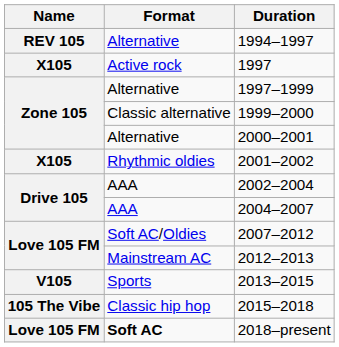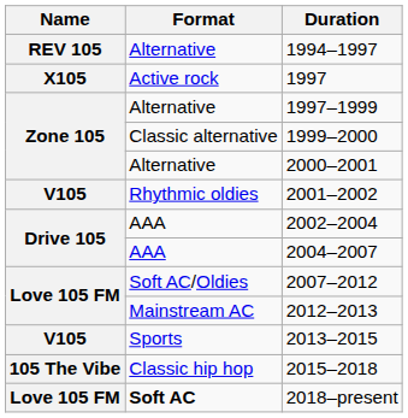 <table class="wikitable sortable" style="float:right; margin-left: 1em; margin-bottom: 1em">
 <tr>
 <th scope="col">Name</th>
 <th scope="col">Format</th>
 <th scope="col">Duration</th>
 </tr>
 <tr>
 <th scope="row">REV 105</th>
 <td><a href='#'>Alternative</a></td>
 <td>1994–1997</td>
 </tr>
 <tr>
 <th scope="row">X105</th>
 <td><a href='#'>Active rock</a></td>
 <td>1997</td>
 </tr>
 <tr>
 <th scope="row" rowspan="3">Zone 105</th>
 <td>Alternative</td>
 <td>1997–1999</td>
 </tr>
 <tr>
 <td>Classic alternative</td>
 <td>1999–2000</td>
 </tr>
 <tr>
 <td>Alternative</td>
 <td>2000–2001</td>
 </tr>
 <tr>
-<th scope="row">X105</th>
+<th scope="row">V105</th>
 <td><a href='#'>Rhythmic oldies</a></td>
 <td>2001–2002</td>
 </tr>
 <tr>
 <th scope="row" rowspan="2">Drive 105</th>
 <td>AAA</td>
 <td>2002–2004</td>
 </tr>
 <tr>
 <td><a href='#'>AAA</a></td>
 <td>2004–2007</td>
 </tr>
 <tr>
 <th scope="row" rowspan="2">Love 105 FM</th>
 <td><a href='#'>Soft AC</a>/<a href='#'>Oldies</a></td>
 <td>2007–2012</td>
 </tr>
 <tr>
 <td><a href='#'>Mainstream AC</a></td>
 <td>2012–2013</td>
 </tr>
 <tr>
 <th scope="row">V105</th>
 <td><a href='#'>Sports</a></td>
 <td>2013–2015</td>
 </tr>
 <tr>
 <th scope="row">105 The Vibe</th>
 <td><a href='#'>Classic hip hop</a></td>
 <td>2015–2018</td>
 </tr>
 <tr>
 <th scope="row">Love 105 FM</th>
 <td><strong>Soft AC</strong></td>
 <td>2018–present</td>
 </tr>
 </table>
